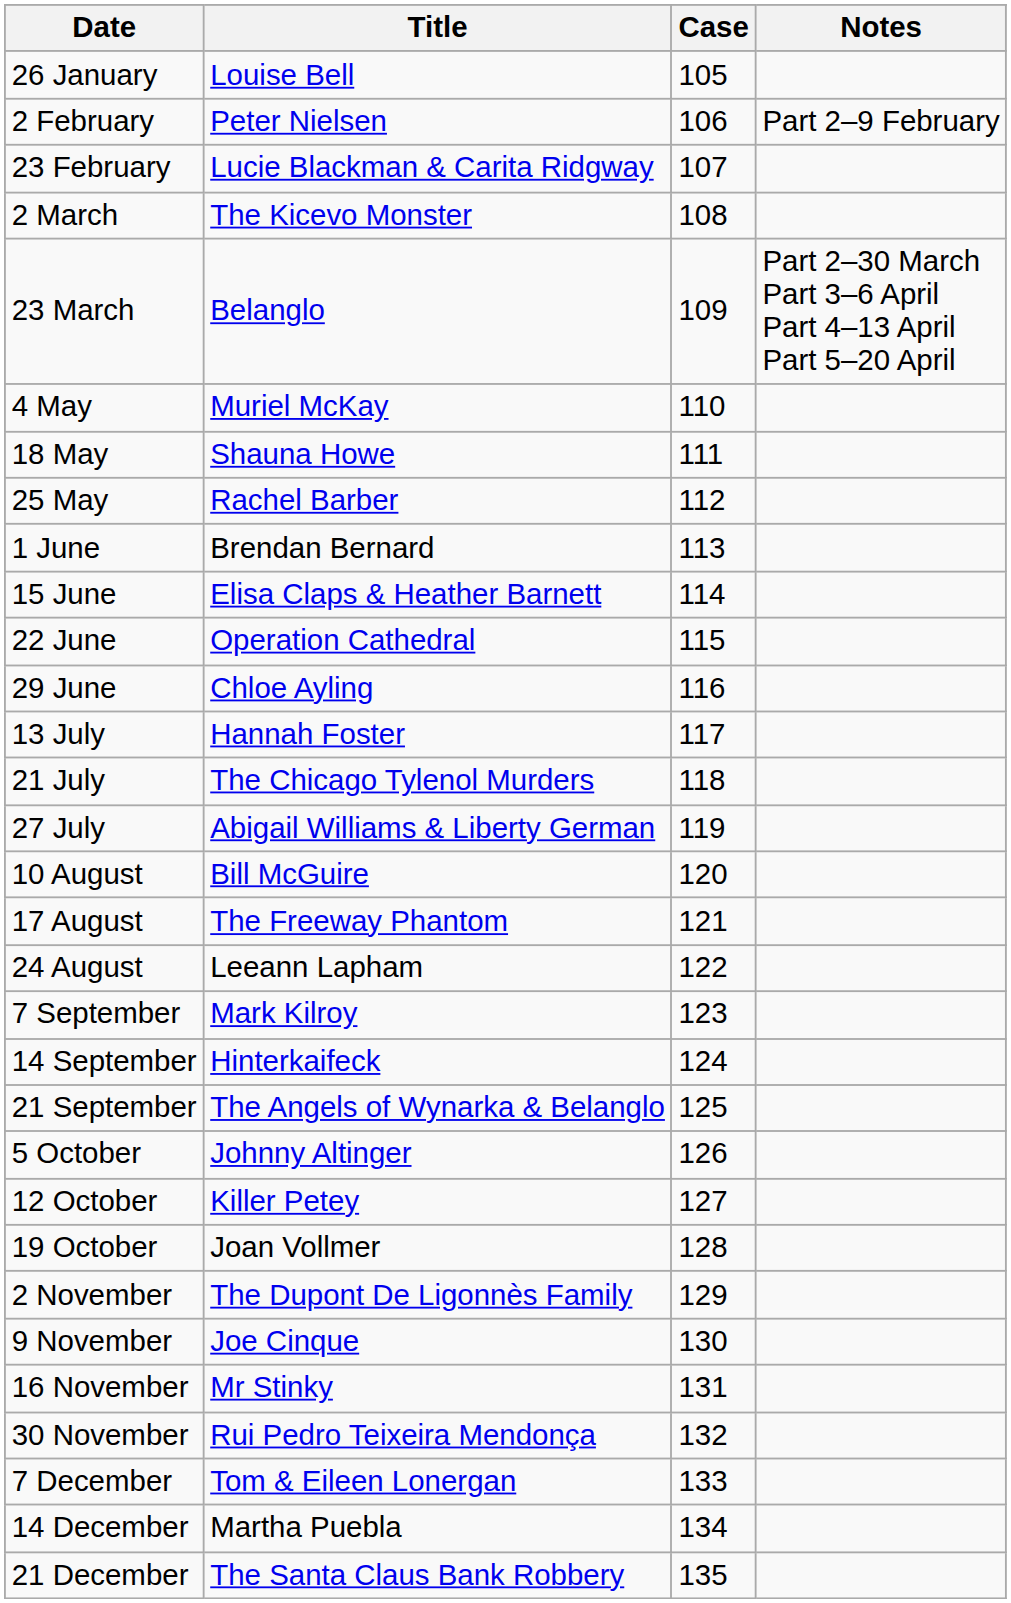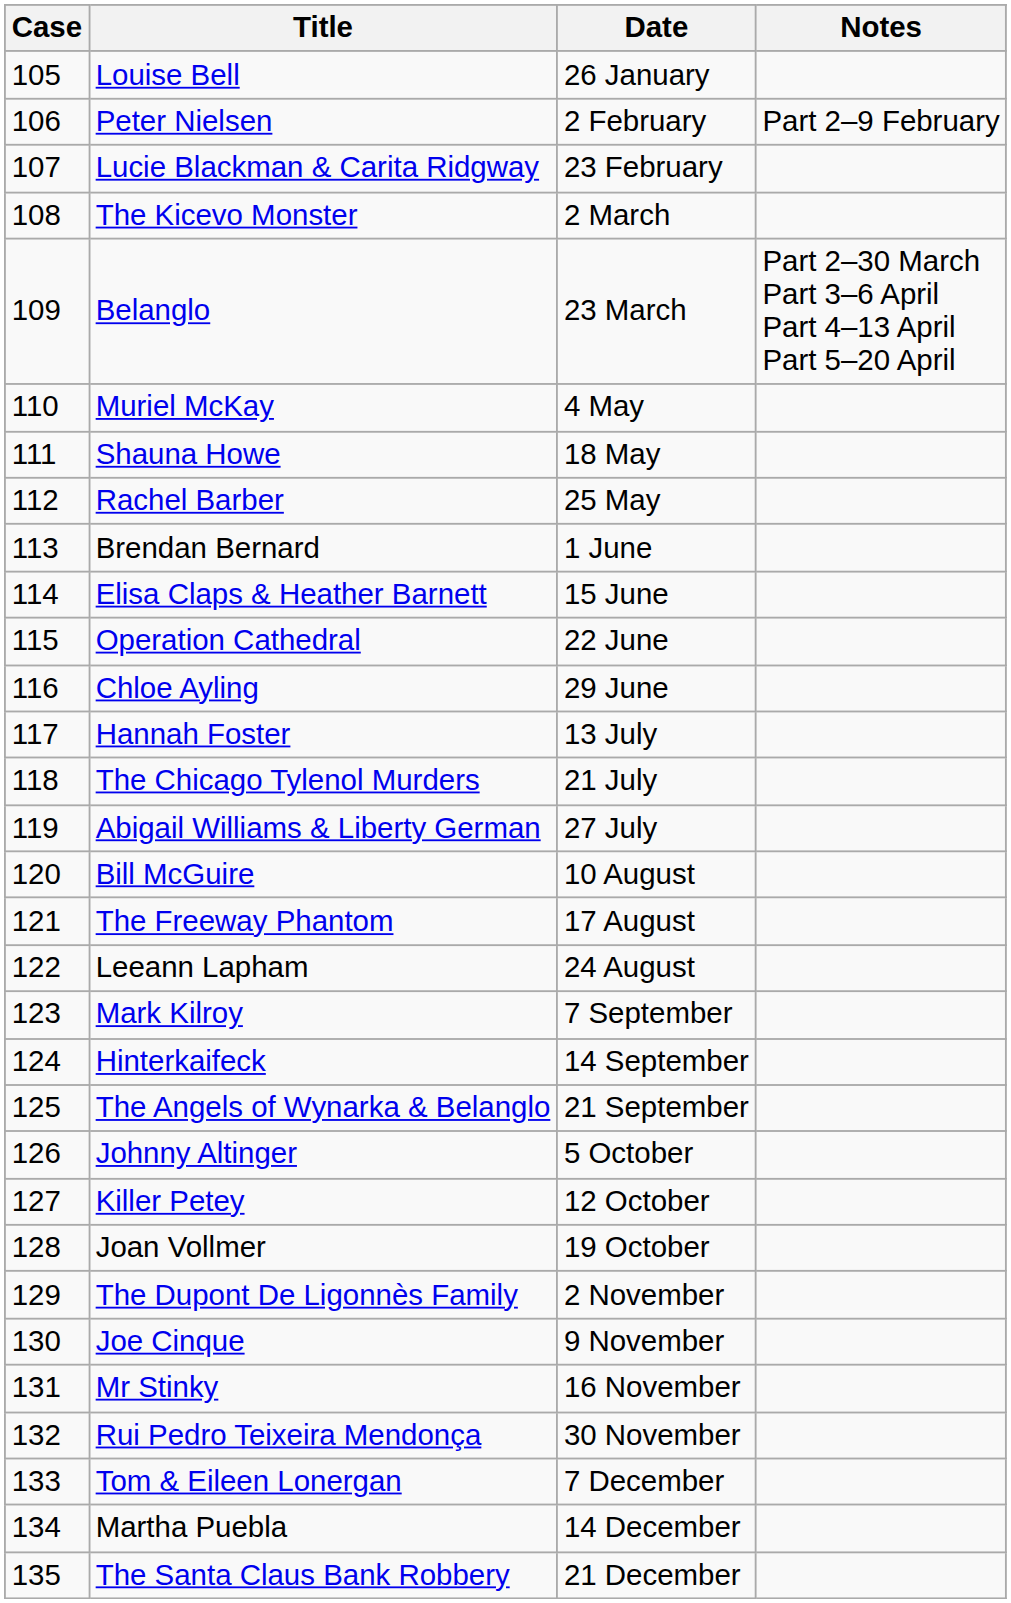 <table class="wikitable sortable">
 <tr>
+<th>Case</th>
+<th>Title</th>
 <th>Date</th>
-<th>Title</th>
-<th>Case</th>
 <th>Notes</th>
 </tr>
 <tr>
+<td>105</td>
+<td><a href='#'>Louise Bell</a></td>
 <td>26 January</td>
-<td><a href='#'>Louise Bell</a></td>
-<td>105</td>
 <td></td>
 </tr>
 <tr>
+<td>106</td>
+<td><a href='#'>Peter Nielsen</a></td>
 <td>2 February</td>
-<td><a href='#'>Peter Nielsen</a></td>
-<td>106</td>
 <td>Part 2–9 February</td>
 </tr>
 <tr>
+<td>107</td>
+<td><a href='#'>Lucie Blackman & Carita Ridgway</a></td>
 <td>23 February</td>
-<td><a href='#'>Lucie Blackman & Carita Ridgway</a></td>
-<td>107</td>
 <td></td>
 </tr>
 <tr>
+<td>108</td>
+<td><a href='#'>The Kicevo Monster</a></td>
 <td>2 March</td>
-<td><a href='#'>The Kicevo Monster</a></td>
-<td>108</td>
 <td></td>
 </tr>
 <tr>
+<td>109</td>
+<td><a href='#'>Belanglo</a></td>
 <td>23 March</td>
-<td><a href='#'>Belanglo</a></td>
-<td>109</td>
 <td>Part 2–30 March<br>Part 3–6 April<br>Part 4–13 April<br>Part 5–20  April</td>
 </tr>
 <tr>
+<td>110</td>
+<td><a href='#'>Muriel McKay</a></td>
 <td>4 May</td>
-<td><a href='#'>Muriel McKay</a></td>
-<td>110</td>
 <td></td>
 </tr>
 <tr>
+<td>111</td>
+<td><a href='#'>Shauna Howe</a></td>
 <td>18 May</td>
-<td><a href='#'>Shauna Howe</a></td>
-<td>111</td>
 <td></td>
 </tr>
 <tr>
+<td>112</td>
+<td><a href='#'>Rachel Barber</a></td>
 <td>25 May</td>
-<td><a href='#'>Rachel Barber</a></td>
-<td>112</td>
 <td></td>
 </tr>
 <tr>
+<td>113</td>
+<td>Brendan Bernard</td>
 <td>1 June</td>
-<td>Brendan Bernard</td>
-<td>113</td>
 <td></td>
 </tr>
 <tr>
+<td>114</td>
+<td><a href='#'>Elisa Claps & Heather Barnett</a></td>
 <td>15 June</td>
-<td><a href='#'>Elisa Claps & Heather Barnett</a></td>
-<td>114</td>
 <td></td>
 </tr>
 <tr>
+<td>115</td>
+<td><a href='#'>Operation Cathedral</a></td>
 <td>22 June</td>
-<td><a href='#'>Operation Cathedral</a></td>
-<td>115</td>
 <td></td>
 </tr>
 <tr>
+<td>116</td>
+<td><a href='#'>Chloe Ayling</a></td>
 <td>29 June</td>
-<td><a href='#'>Chloe Ayling</a></td>
-<td>116</td>
 <td></td>
 </tr>
 <tr>
+<td>117</td>
+<td><a href='#'>Hannah Foster</a></td>
 <td>13 July</td>
-<td><a href='#'>Hannah Foster</a></td>
-<td>117</td>
 <td></td>
 </tr>
 <tr>
+<td>118</td>
+<td><a href='#'>The Chicago Tylenol Murders</a></td>
 <td>21 July</td>
-<td><a href='#'>The Chicago Tylenol Murders</a></td>
-<td>118</td>
 <td></td>
 </tr>
 <tr>
+<td>119</td>
+<td><a href='#'>Abigail Williams & Liberty German</a></td>
 <td>27 July</td>
-<td><a href='#'>Abigail Williams & Liberty German</a></td>
-<td>119</td>
 <td></td>
 </tr>
 <tr>
+<td>120</td>
+<td><a href='#'>Bill McGuire</a></td>
 <td>10 August</td>
-<td><a href='#'>Bill McGuire</a></td>
-<td>120</td>
 <td></td>
 </tr>
 <tr>
+<td>121</td>
+<td><a href='#'>The Freeway Phantom</a></td>
 <td>17 August</td>
-<td><a href='#'>The Freeway Phantom</a></td>
-<td>121</td>
 <td></td>
 </tr>
 <tr>
+<td>122</td>
+<td>Leeann Lapham</td>
 <td>24 August</td>
-<td>Leeann Lapham</td>
-<td>122</td>
 <td></td>
 </tr>
 <tr>
+<td>123</td>
+<td><a href='#'>Mark Kilroy</a></td>
 <td>7 September</td>
-<td><a href='#'>Mark Kilroy</a></td>
-<td>123</td>
 <td></td>
 </tr>
 <tr>
+<td>124</td>
+<td><a href='#'>Hinterkaifeck</a></td>
 <td>14 September</td>
-<td><a href='#'>Hinterkaifeck</a></td>
-<td>124</td>
 <td></td>
 </tr>
 <tr>
+<td>125</td>
+<td><a href='#'>The Angels of Wynarka & Belanglo</a></td>
 <td>21 September</td>
-<td><a href='#'>The Angels of Wynarka & Belanglo</a></td>
-<td>125</td>
 <td></td>
 </tr>
 <tr>
+<td>126</td>
+<td><a href='#'>Johnny Altinger</a></td>
 <td>5 October</td>
-<td><a href='#'>Johnny Altinger</a></td>
-<td>126</td>
 <td></td>
 </tr>
 <tr>
+<td>127</td>
+<td><a href='#'>Killer Petey</a></td>
 <td>12 October</td>
-<td><a href='#'>Killer Petey</a></td>
-<td>127</td>
 <td></td>
 </tr>
 <tr>
+<td>128</td>
+<td>Joan Vollmer</td>
 <td>19 October</td>
-<td>Joan Vollmer</td>
-<td>128</td>
 <td></td>
 </tr>
 <tr>
+<td>129</td>
+<td><a href='#'>The Dupont De Ligonnès Family</a></td>
 <td>2 November</td>
-<td><a href='#'>The Dupont De Ligonnès Family</a></td>
-<td>129</td>
 <td></td>
 </tr>
 <tr>
+<td>130</td>
+<td><a href='#'>Joe Cinque</a></td>
 <td>9 November</td>
-<td><a href='#'>Joe Cinque</a></td>
-<td>130</td>
 <td></td>
 </tr>
 <tr>
+<td>131</td>
+<td><a href='#'>Mr Stinky</a></td>
 <td>16 November</td>
-<td><a href='#'>Mr Stinky</a></td>
-<td>131</td>
 <td></td>
 </tr>
 <tr>
+<td>132</td>
+<td><a href='#'>Rui Pedro Teixeira Mendonça</a></td>
 <td>30 November</td>
-<td><a href='#'>Rui Pedro Teixeira Mendonça</a></td>
-<td>132</td>
 <td></td>
 </tr>
 <tr>
+<td>133</td>
+<td><a href='#'>Tom & Eileen Lonergan</a></td>
 <td>7 December</td>
-<td><a href='#'>Tom & Eileen Lonergan</a></td>
-<td>133</td>
 <td></td>
 </tr>
 <tr>
+<td>134</td>
+<td>Martha Puebla</td>
 <td>14 December</td>
-<td>Martha Puebla</td>
-<td>134</td>
 <td></td>
 </tr>
 <tr>
+<td>135</td>
+<td><a href='#'>The Santa Claus Bank Robbery</a></td>
 <td>21 December</td>
-<td><a href='#'>The Santa Claus Bank Robbery</a></td>
-<td>135</td>
 <td></td>
 </tr>
 </table>
